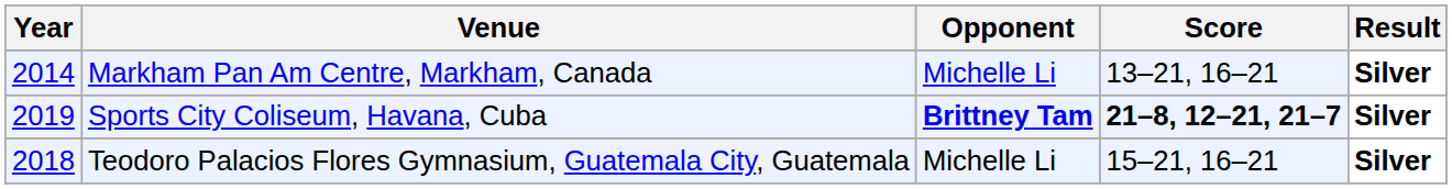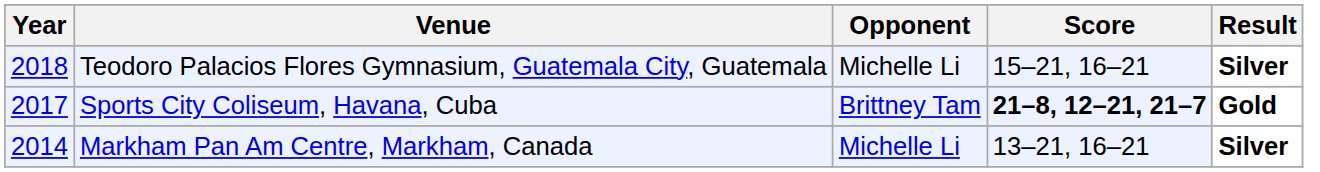 <table class="sortable wikitable" style="font-size: 90%;">
 <tr>
 <th>Year</th>
 <th>Venue</th>
 <th>Opponent</th>
 <th>Score</th>
 <th>Result</th>
 </tr>
 <tr style="background:#ECF2FF">
+<td align="center"><a href='#'>2018</a></td>
+<td align="left">Teodoro Palacios Flores Gymnasium, <a href='#'>Guatemala City</a>, Guatemala</td>
+<td align="left"> Michelle Li</td>
+<td align="left">15–21, 16–21</td>
+<td style="text-align:left; background:white"> <strong>Silver</strong></td>
+</tr>
+<tr style="background:#ECF2FF">
+<td align="center"><a href='#'>2017</a></td>
+<td align="left"><a href='#'>Sports City Coliseum</a>, <a href='#'>Havana</a>, Cuba</td>
+<td align="left"> <a href='#'>Brittney Tam</a></td>
+<td align="left"><strong>21–8, 12–21, 21–7</strong></td>
+<td style="text-align:left; background:white"> <strong>Gold</strong></td>
+</tr>
+<tr style="background:#ECF2FF">
 <td align="center"><a href='#'>2014</a></td>
 <td align="left"><a href='#'>Markham Pan Am Centre</a>, <a href='#'>Markham</a>, Canada</td>
 <td align="left"> <a href='#'>Michelle Li</a></td>
 <td align="left">13–21, 16–21</td>
 <td style="text-align:left; background:white"> <strong>Silver</strong></td>
 </tr>
-<tr style="background:#ECF2FF">
-<td align="center"><a href='#'>2019</a></td>
-<td align="left"><a href='#'>Sports City Coliseum</a>, <a href='#'>Havana</a>, Cuba</td>
-<td align="left"><strong> <a href='#'>Brittney Tam</a></strong></td>
-<td align="left"><strong>21–8, 12–21, 21–7</strong></td>
-<td style="text-align:left; background:white"> <strong>Silver</strong></td>
-</tr>
-<tr style="background:#ECF2FF">
-<td align="center"><a href='#'>2018</a></td>
-<td align="left">Teodoro Palacios Flores Gymnasium, <a href='#'>Guatemala City</a>, Guatemala</td>
-<td align="left"> Michelle Li</td>
-<td align="left">15–21, 16–21</td>
-<td style="text-align:left; background:white"> <strong>Silver</strong></td>
-</tr>
 </table>
